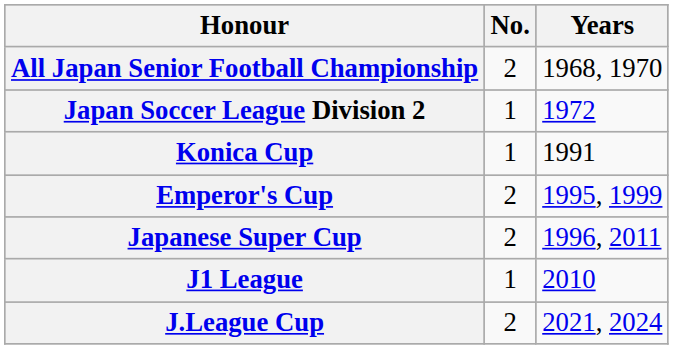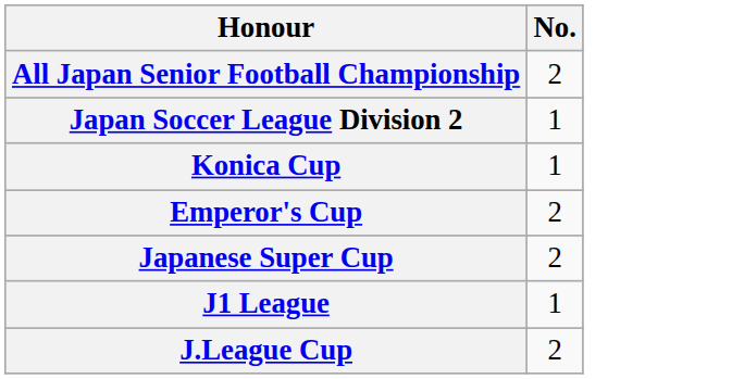 <table class="wikitable">
 <tr>
 <th scope=col>Honour</th>
 <th scope=col>No.</th>
-<th scope=col>Years</th>
 </tr>
 <tr>
 <th scope=row><a href='#'>All Japan Senior Football Championship</a></th>
 <td align="center">2</td>
-<td>1968, 1970</td>
 </tr>
 <tr>
 <th scope=row><a href='#'>Japan Soccer League</a> Division 2</th>
 <td align="center">1</td>
-<td><a href='#'>1972</a></td>
 </tr>
 <tr>
 <th scope=row><a href='#'>Konica Cup</a></th>
 <td align="center">1</td>
-<td>1991</td>
 </tr>
 <tr>
 <th scope=row><a href='#'>Emperor's Cup</a></th>
 <td align="center">2</td>
-<td><a href='#'>1995</a>, <a href='#'>1999</a></td>
 </tr>
 <tr>
 <th scope=row><a href='#'>Japanese Super Cup</a></th>
 <td align="center">2</td>
-<td><a href='#'>1996</a>, <a href='#'>2011</a></td>
 </tr>
 <tr>
 <th scope=row><a href='#'>J1 League</a></th>
 <td align="center">1</td>
-<td><a href='#'>2010</a></td>
 </tr>
 <tr>
 <th scope=row><a href='#'>J.League Cup</a></th>
 <td align="center">2</td>
-<td><a href='#'>2021</a>, <a href='#'>2024</a></td>
 </tr>
 </table>
